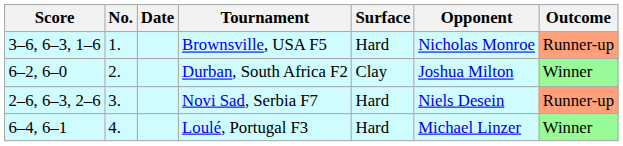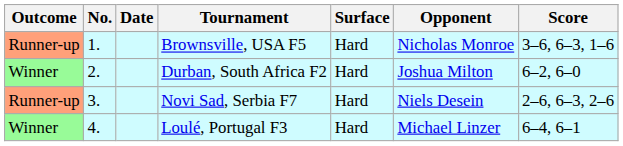 <table class="sortable wikitable" style=font-size:97%>
 <tr>
-<th>Score</th>
+<th>Outcome</th>
 <th>No.</th>
 <th>Date</th>
 <th>Tournament</th>
 <th>Surface</th>
 <th>Opponent</th>
-<th>Outcome</th>
+<th>Score</th>
 </tr>
 <tr style="background:#cffcff;">
-<td>3–6, 6–3, 1–6</td>
+<td bgcolor=FFA07A>Runner-up</td>
 <td>1.</td>
 <td></td>
 <td> <a href='#'>Brownsville</a>, USA F5</td>
 <td>Hard</td>
 <td> <a href='#'>Nicholas Monroe</a></td>
-<td bgcolor=FFA07A>Runner-up</td>
+<td>3–6, 6–3, 1–6</td>
 </tr>
 <tr style="background:#cffcff;">
-<td>6–2, 6–0</td>
+<td bgcolor=98FB98>Winner</td>
 <td>2.</td>
 <td></td>
 <td> <a href='#'>Durban</a>, South Africa F2</td>
-<td>Clay</td>
+<td>Hard</td>
 <td> <a href='#'>Joshua Milton</a></td>
-<td bgcolor=98FB98>Winner</td>
+<td>6–2, 6–0</td>
 </tr>
 <tr style="background:#cffcff;">
-<td>2–6, 6–3, 2–6</td>
+<td bgcolor=FFA07A>Runner-up</td>
 <td>3.</td>
 <td></td>
 <td> <a href='#'>Novi Sad</a>, Serbia F7</td>
 <td>Hard</td>
 <td> <a href='#'>Niels Desein</a></td>
-<td bgcolor=FFA07A>Runner-up</td>
+<td>2–6, 6–3, 2–6</td>
 </tr>
 <tr style="background:#cffcff;">
-<td>6–4, 6–1</td>
+<td bgcolor=98FB98>Winner</td>
 <td>4.</td>
 <td></td>
 <td> <a href='#'>Loulé</a>, Portugal F3</td>
 <td>Hard</td>
 <td> <a href='#'>Michael Linzer</a></td>
-<td bgcolor=98FB98>Winner</td>
+<td>6–4, 6–1</td>
 </tr>
 </table>
